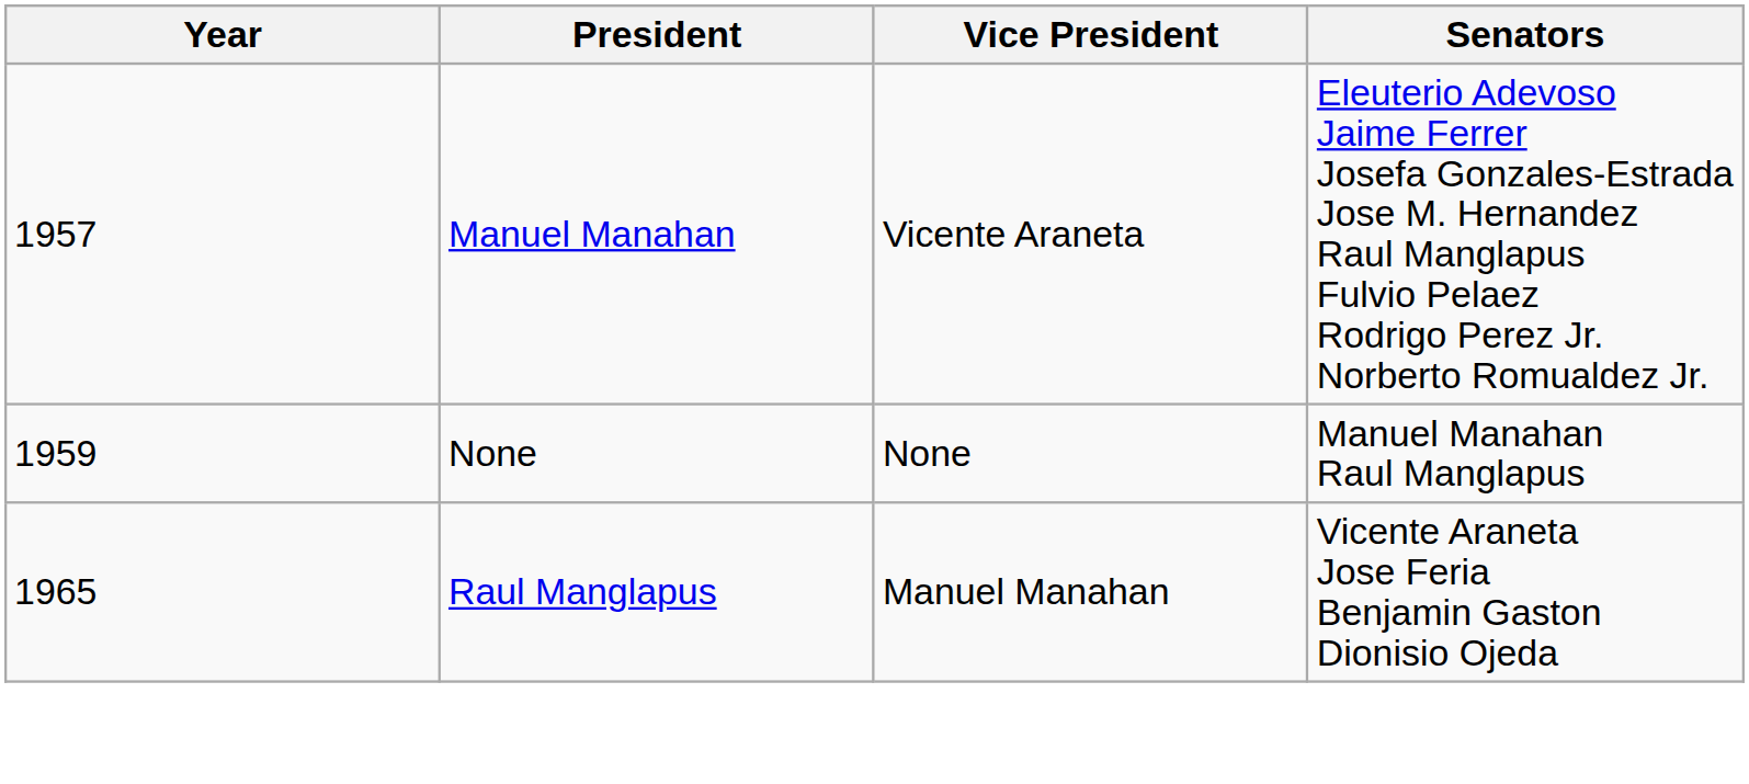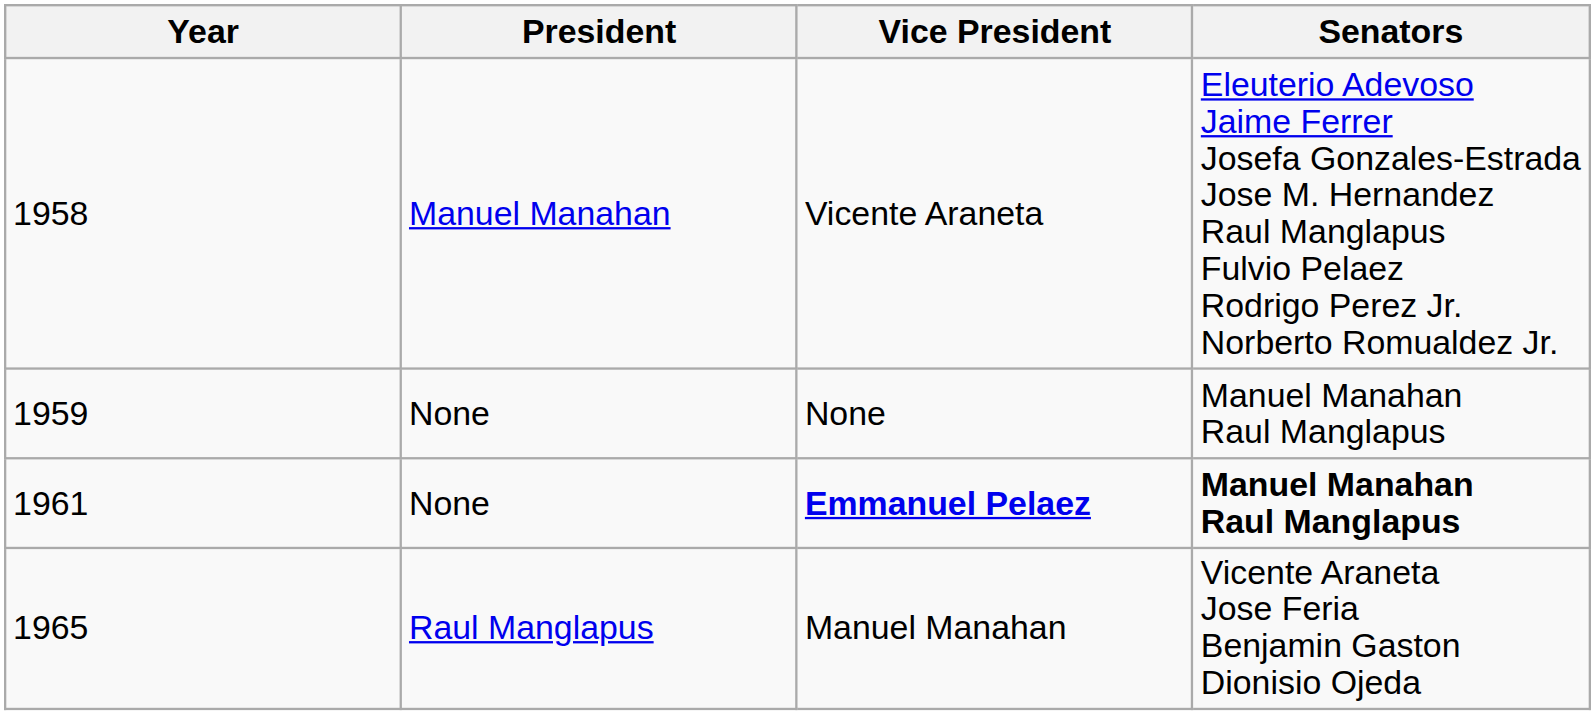 <table class="wikitable" style="font-size:92%;">
 <tr bgcolor="#cccccc">
 <th width=25%><strong>Year</strong></th>
 <th width=25%><strong>President</strong></th>
 <th width=25%><strong>Vice President</strong></th>
 <th width=25%><strong>Senators</strong></th>
 </tr>
 <tr>
-<td>1957</td>
+<td>1958</td>
 <td><a href='#'>Manuel Manahan</a></td>
 <td>Vicente Araneta</td>
 <td><a href='#'>Eleuterio Adevoso</a><br><a href='#'>Jaime Ferrer</a><br>Josefa Gonzales-Estrada<br>Jose M. Hernandez<br>Raul Manglapus<br>Fulvio Pelaez<br>Rodrigo Perez Jr.<br>Norberto Romualdez Jr.</td>
 </tr>
 <tr>
 <td>1959</td>
 <td>None</td>
 <td>None</td>
 <td>Manuel Manahan<br>Raul Manglapus</td>
 </tr>
 <tr>
+<td>1961</td>
+<td>None</td>
+<td><strong><a href='#'>Emmanuel Pelaez</a></strong></td>
+<td><strong>Manuel Manahan</strong><br><strong>Raul Manglapus</strong></td>
+</tr>
+<tr>
 <td>1965</td>
 <td><a href='#'>Raul Manglapus</a></td>
 <td>Manuel Manahan</td>
 <td>Vicente Araneta<br>Jose Feria<br>Benjamin Gaston<br>Dionisio Ojeda</td>
 </tr>
 </table>
